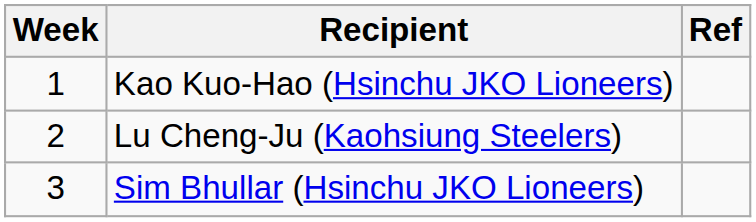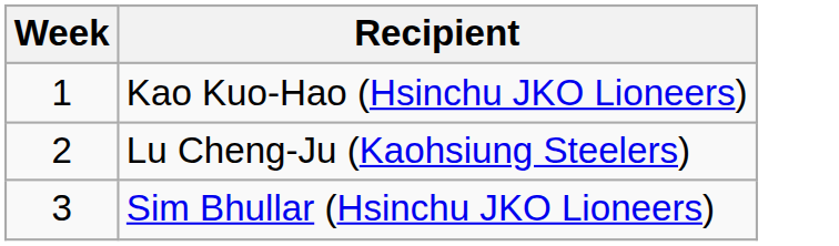 <table class="wikitable sortable" style="text-align:left;">
 <tr>
 <th>Week</th>
 <th>Recipient</th>
-<th class=unsortable>Ref</th>
 </tr>
 <tr>
 <td style="text-align:center;">1</td>
 <td>Kao Kuo-Hao (<a href='#'>Hsinchu JKO Lioneers</a>)</td>
-<td style="text-align:center;"></td>
 </tr>
 <tr>
 <td style="text-align:center;">2</td>
 <td>Lu Cheng-Ju (<a href='#'>Kaohsiung Steelers</a>)</td>
-<td style="text-align:center;"></td>
 </tr>
 <tr>
 <td style="text-align:center;">3</td>
 <td><a href='#'>Sim Bhullar</a> (<a href='#'>Hsinchu JKO Lioneers</a>)</td>
-<td style="text-align:center;"></td>
 </tr>
 </table>
